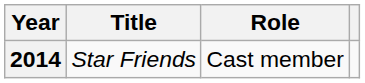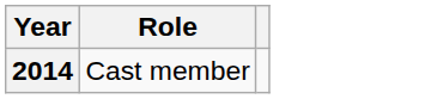 <table class="wikitable plainrowheaders">
 <tr>
 <th scope="col">Year</th>
-<th scope="col">Title</th>
 <th scope="col">Role</th>
 <th scope="col"></th>
 </tr>
 <tr>
 <th scope="row">2014</th>
-<td><em>Star Friends</em></td>
 <td>Cast member</td>
 <td style="text-align:center"></td>
 </tr>
 </table>
